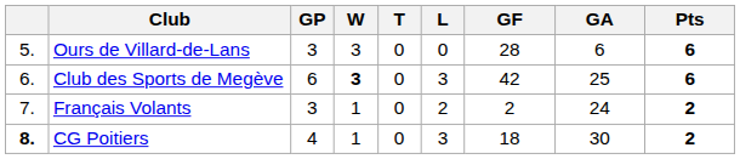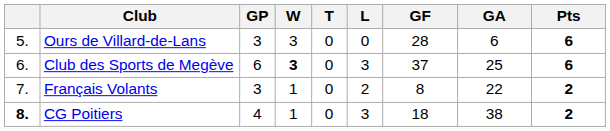 <table class="wikitable">
 <tr>
 <th width="30"></th>
 <th width="200">Club</th>
 <th width="30">GP</th>
 <th width="30">W</th>
 <th width="30">T</th>
 <th width="30">L</th>
 <th width="70">GF</th>
 <th width="70">GA</th>
 <th width="70">Pts</th>
 </tr>
 <tr bgcolor="#FFFFFF" align="center">
 <td>5.</td>
 <td align="left"><a href='#'>Ours de Villard-de-Lans</a></td>
 <td>3</td>
 <td>3</td>
 <td>0</td>
 <td>0</td>
 <td>28</td>
 <td>6</td>
 <td><strong>6</strong></td>
 </tr>
 <tr bgcolor="#FFFFFF" align="center">
 <td>6.</td>
 <td align="left"><a href='#'>Club des Sports de Megève</a></td>
 <td>6</td>
 <td><strong>3</strong></td>
 <td>0</td>
 <td>3</td>
-<td>42</td>
+<td>37</td>
 <td>25</td>
 <td><strong>6</strong></td>
 </tr>
 <tr bgcolor="#FFFFFF" align="center">
 <td>7.</td>
 <td align="left"><a href='#'>Français Volants</a></td>
 <td>3</td>
 <td>1</td>
 <td>0</td>
 <td>2</td>
-<td>2</td>
-<td>24</td>
+<td>8</td>
+<td>22</td>
 <td><strong>2</strong></td>
 </tr>
 <tr bgcolor="#FFFFFF" align="center">
 <td><strong>8.</strong></td>
 <td align="left"><a href='#'>CG Poitiers</a></td>
 <td>4</td>
 <td>1</td>
 <td>0</td>
 <td>3</td>
 <td>18</td>
-<td>30</td>
+<td>38</td>
 <td><strong>2</strong></td>
 </tr>
 </table>
